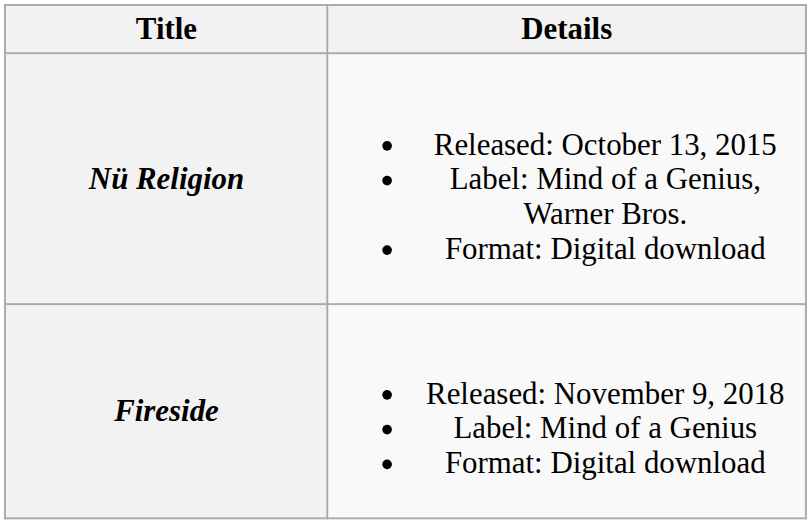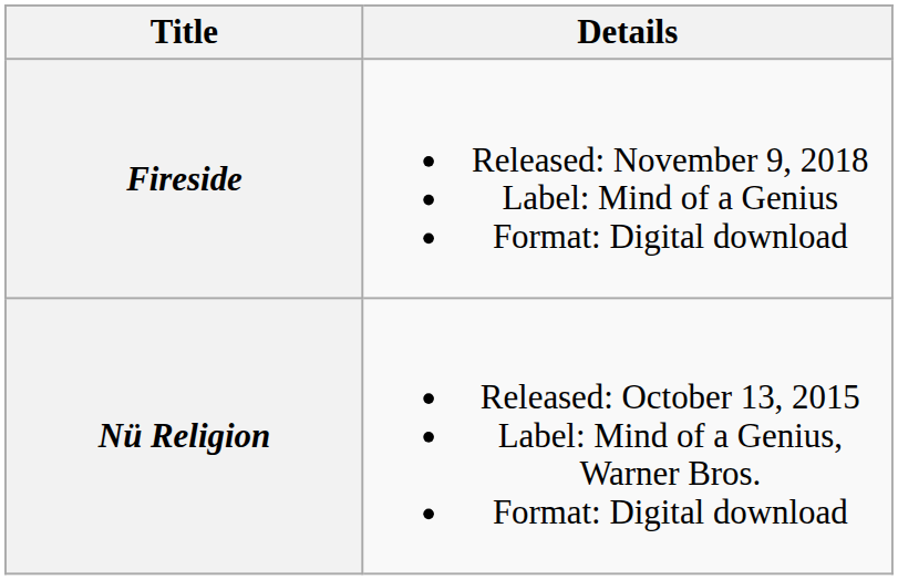 <table class="wikitable plainrowheaders" style="text-align:center;">
 <tr>
 <th scope="col" style="width:10em;">Title</th>
 <th scope="col" style="width:15em;">Details</th>
 </tr>
 <tr>
+<th scope="row"><em>Fireside</em></th>
+<td><br><ul><li>Released: November 9, 2018</li><li>Label: Mind of a Genius</li><li>Format: Digital download</li></ul></td>
+</tr>
+<tr>
 <th scope="row"><em>Nü Religion</em></th>
 <td><br><ul><li>Released: October 13, 2015</li><li>Label: Mind of a Genius, Warner Bros.</li><li>Format: Digital download</li></ul></td>
 </tr>
-<tr>
-<th scope="row"><em>Fireside</em></th>
-<td><br><ul><li>Released: November 9, 2018</li><li>Label: Mind of a Genius</li><li>Format: Digital download</li></ul></td>
-</tr>
 </table>
